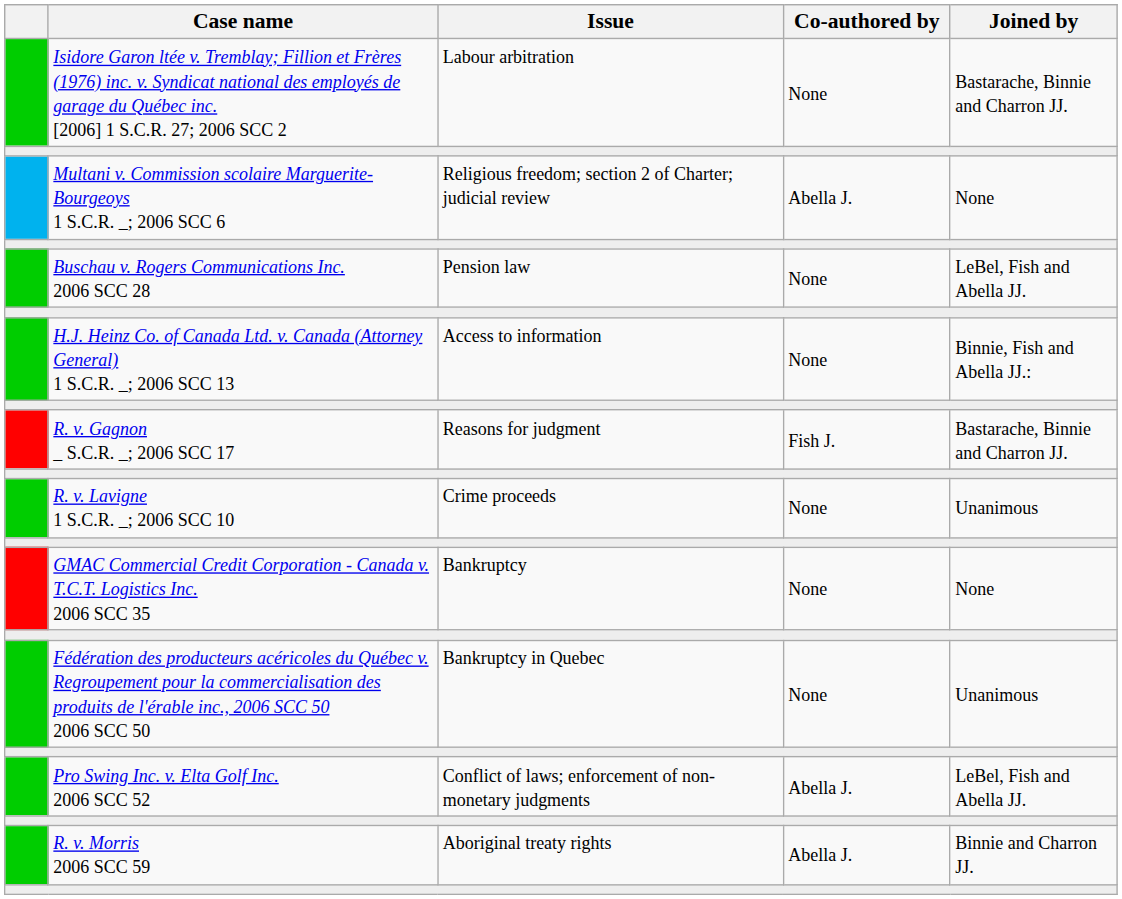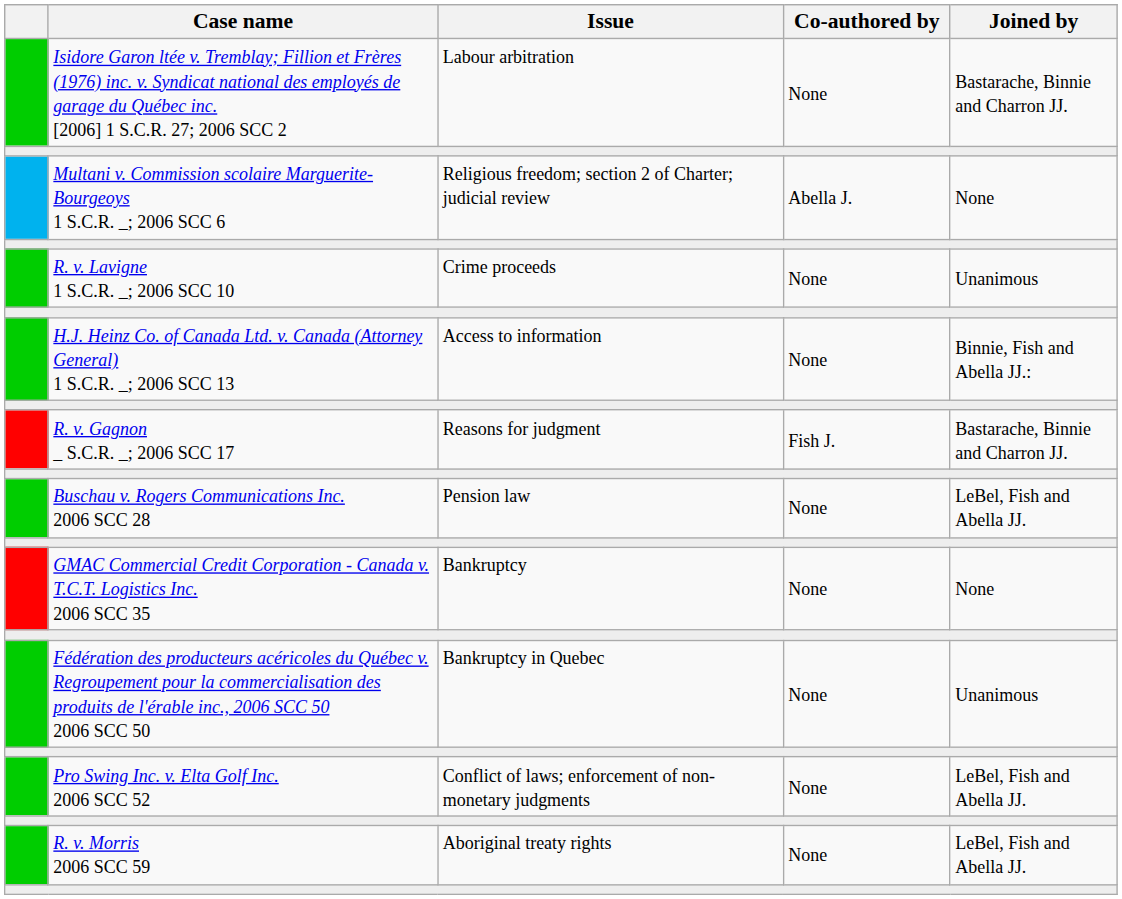 <table class="wikitable" width=825>
 <tr bgcolor="#CCCCCC">
 <th width=25px></th>
 <th width=35%>Case name</th>
 <th>Issue</th>
 <th width=15%>Co-authored by</th>
 <th width=15%>Joined by</th>
 </tr>
 <tr>
 <td bgcolor="00CD00"></td>
 <td align=left valign=top><small><em><a href='#'>Isidore Garon ltée v. Tremblay; Fillion et Frères (1976) inc. v. Syndicat national des employés de garage du Québec inc.</a></em><br> [2006] 1 S.C.R. 27; 2006 SCC 2 </small></td>
 <td valign=top><small>Labour arbitration</small></td>
 <td><small> None</small></td>
 <td><small> Bastarache, Binnie and Charron JJ.</small></td>
 </tr>
 <tr>
 <td bgcolor=#EEEEEE colspan=5 valign=top><small></small></td>
 </tr>
 <tr>
 <td bgcolor="#00B2EE"></td>
 <td align=left valign=top><small><em><a href='#'>Multani v. Commission scolaire Marguerite-Bourgeoys</a></em><br> 1 S.C.R. _; 2006 SCC 6 </small></td>
 <td valign=top><small>Religious freedom; section 2 of Charter; judicial review</small></td>
 <td><small>Abella J.</small></td>
 <td><small> None</small></td>
 </tr>
 <tr>
 <td bgcolor=#EEEEEE colspan=5 valign=top><small></small></td>
 </tr>
 <tr>
 <td bgcolor="00CD00"></td>
-<td align=left valign=top><small><em><a href='#'>Buschau v. Rogers Communications Inc.</a></em><br> 2006 SCC 28 </small></td>
-<td valign=top><small>Pension law</small></td>
+<td align=left valign=top><small><em><a href='#'>R. v. Lavigne</a></em><br> 1 S.C.R. _; 2006 SCC 10 </small></td>
+<td valign=top><small>Crime proceeds</small></td>
 <td><small> None</small></td>
-<td><small> LeBel, Fish and Abella JJ.</small></td>
+<td><small> Unanimous</small></td>
 </tr>
 <tr>
 <td bgcolor=#EEEEEE colspan=5 valign=top><small></small></td>
 </tr>
 <tr>
 <td bgcolor="00CD00"></td>
 <td align=left valign=top><small><em><a href='#'>H.J. Heinz Co. of Canada Ltd. v. Canada (Attorney General)</a></em><br> 1 S.C.R. _; 2006 SCC 13 </small></td>
 <td valign=top><small>Access to information</small></td>
 <td><small> None</small></td>
 <td><small> Binnie, Fish and Abella JJ.:</small></td>
 </tr>
 <tr>
 <td bgcolor=#EEEEEE colspan=5 valign=top><small></small></td>
 </tr>
 <tr>
 <td bgcolor="red"></td>
 <td align=left valign=top><small><em><a href='#'>R. v. Gagnon</a></em><br> _ S.C.R. _; 2006 SCC 17 </small></td>
 <td valign=top><small>Reasons for judgment</small></td>
 <td><small> Fish J.</small></td>
 <td><small> Bastarache, Binnie and Charron JJ.</small></td>
 </tr>
 <tr>
 <td bgcolor=#EEEEEE colspan=5 valign=top><small></small></td>
 </tr>
 <tr>
 <td bgcolor="00CD00"></td>
-<td align=left valign=top><small><em><a href='#'>R. v. Lavigne</a></em><br> 1 S.C.R. _; 2006 SCC 10 </small></td>
-<td valign=top><small>Crime proceeds</small></td>
+<td align=left valign=top><small><em><a href='#'>Buschau v. Rogers Communications Inc.</a></em><br> 2006 SCC 28 </small></td>
+<td valign=top><small>Pension law</small></td>
 <td><small> None</small></td>
-<td><small> Unanimous</small></td>
+<td><small> LeBel, Fish and Abella JJ.</small></td>
 </tr>
 <tr>
 <td bgcolor=#EEEEEE colspan=5 valign=top><small></small></td>
 </tr>
 <tr>
 <td bgcolor="red"></td>
 <td align=left valign=top><small><em><a href='#'>GMAC Commercial Credit Corporation - Canada v. T.C.T. Logistics Inc.</a></em><br> 2006 SCC 35 </small></td>
 <td valign=top><small>Bankruptcy</small></td>
 <td><small> None</small></td>
 <td><small> None</small></td>
 </tr>
 <tr>
 <td bgcolor=#EEEEEE colspan=5 valign=top><small></small></td>
 </tr>
 <tr>
 <td bgcolor="00cd00"></td>
 <td align=left valign=top><small><em><a href='#'>Fédération des producteurs acéricoles du Québec v. Regroupement pour la commercialisation des produits de l'érable inc., 2006 SCC 50</a></em><br> 2006 SCC 50 </small></td>
 <td valign=top><small>Bankruptcy in Quebec</small></td>
 <td><small> None</small></td>
 <td><small>Unanimous</small></td>
 </tr>
 <tr>
 <td bgcolor=#EEEEEE colspan=5 valign=top><small></small></td>
 </tr>
 <tr>
 <td bgcolor="00cd00"></td>
 <td align=left valign=top><small><em><a href='#'>Pro Swing Inc. v. Elta Golf Inc.</a></em><br> 2006 SCC 52 </small></td>
 <td valign=top><small>Conflict of laws; enforcement of non-monetary judgments</small></td>
-<td><small>Abella J.</small></td>
+<td><small> None</small></td>
 <td><small> LeBel, Fish and Abella JJ.</small></td>
 </tr>
 <tr>
 <td bgcolor=#EEEEEE colspan=5 valign=top><small></small></td>
 </tr>
 <tr>
 <td bgcolor="00cd00"></td>
 <td align=left valign=top><small><em><a href='#'>R. v. Morris</a></em><br> 2006 SCC 59 </small></td>
 <td valign=top><small>Aboriginal treaty rights</small></td>
-<td><small>Abella J.</small></td>
-<td><small> Binnie and Charron JJ.</small></td>
+<td><small> None</small></td>
+<td><small> LeBel, Fish and Abella JJ.</small></td>
 </tr>
 <tr>
 <td bgcolor=#EEEEEE colspan=5 valign=top><small></small></td>
 </tr>
 </table>
